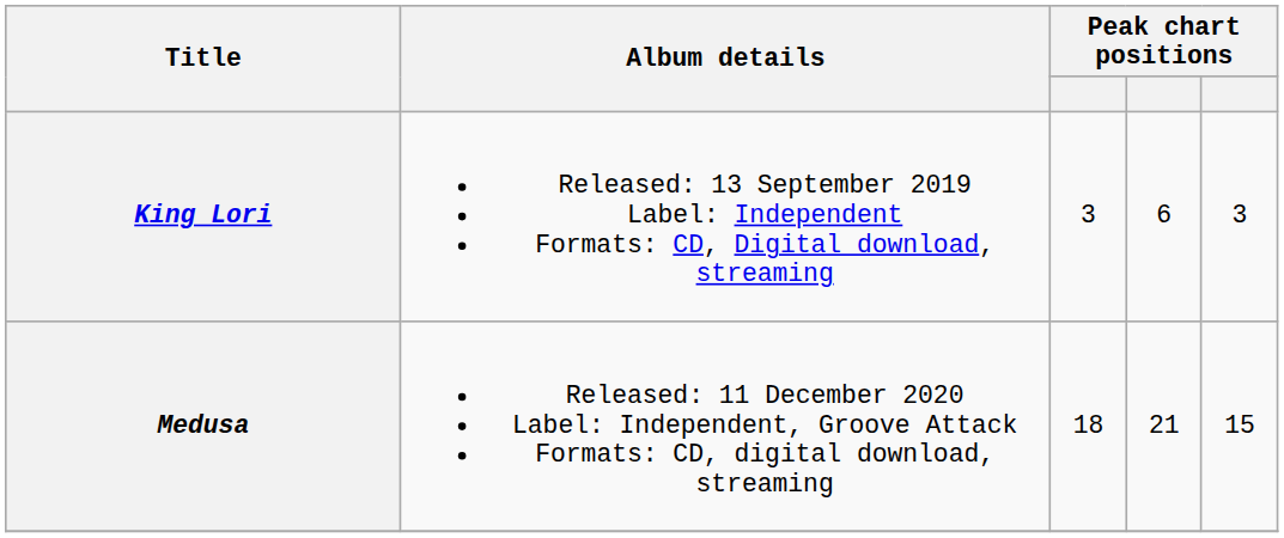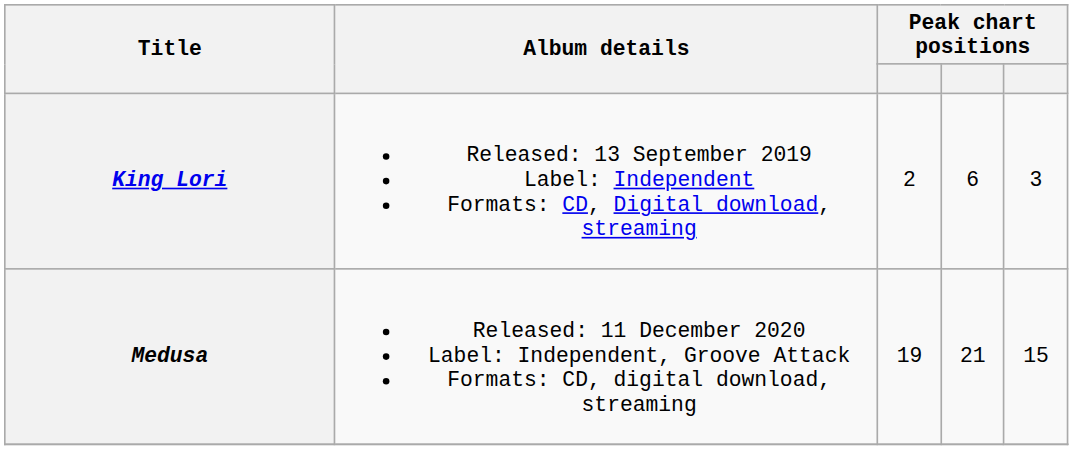 <table class="wikitable plainrowheaders" style="text-align:center">
 <tr>
 <th scope="col" rowspan="2" style="width: 15em;">Title</th>
 <th scope="col" rowspan="2" style="width: 25em;">Album details</th>
 <th scope="col" colspan="3">Peak chart positions</th>
 </tr>
 <tr>
 <th style="width:3em; font-size:85%;"><a href='#'></a><br></th>
 <th style="width:3em; font-size:85%;"><a href='#'></a><br></th>
 <th style="width:3em; font-size:85%;"><a href='#'></a><br></th>
 </tr>
 <tr>
 <th scope="row"><em><a href='#'>King Lori</a></em></th>
 <td><br><ul><li>Released: 13 September 2019</li><li>Label: <a href='#'>Independent</a></li><li>Formats: <a href='#'>CD</a>, <a href='#'>Digital download</a>, <a href='#'>streaming</a></li></ul></td>
-<td>3</td>
+<td>2</td>
 <td>6</td>
 <td>3</td>
 </tr>
 <tr>
 <th scope="row"><em>Medusa</em></th>
 <td><br><ul><li>Released: 11 December 2020</li><li>Label: Independent, Groove Attack</li><li>Formats: CD, digital download, streaming</li></ul></td>
-<td>18</td>
+<td>19</td>
 <td>21</td>
 <td>15</td>
 </tr>
 <tr>
 </tr>
 </table>
